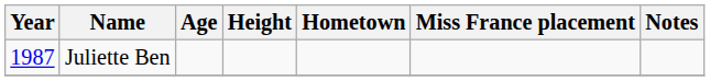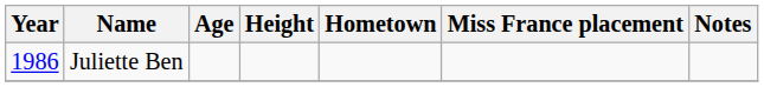 <table class="wikitable sortable">
 <tr>
 <th>Year</th>
 <th>Name</th>
 <th>Age</th>
 <th>Height</th>
 <th>Hometown</th>
 <th>Miss France placement</th>
 <th>Notes</th>
 </tr>
 <tr>
-<td><a href='#'>1987</a></td>
+<td><a href='#'>1986</a></td>
 <td>Juliette Ben</td>
 <td></td>
 <td></td>
 <td></td>
 <td></td>
 <td></td>
 </tr>
 <tr>
 </tr>
 </table>
